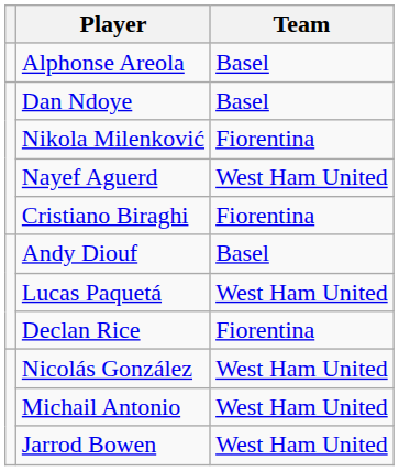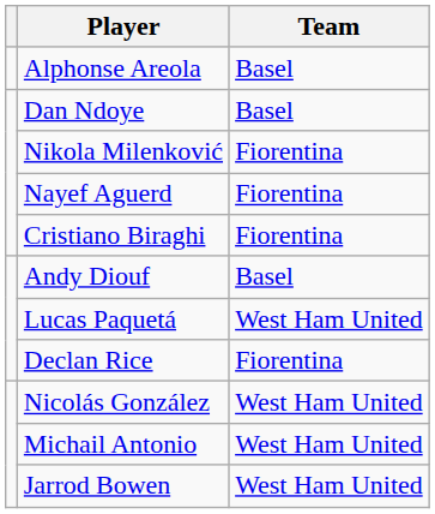 <table class="wikitable" style="text-align:center">
 <tr>
 <th></th>
 <th>Player</th>
 <th>Team</th>
 </tr>
 <tr>
 <td></td>
 <td align=left> <a href='#'>Alphonse Areola</a></td>
 <td align=left> <a href='#'>Basel</a></td>
 </tr>
 <tr>
 <td rowspan=4></td>
 <td align=left> <a href='#'>Dan Ndoye</a></td>
 <td align=left> <a href='#'>Basel</a></td>
 </tr>
 <tr>
 <td align=left> <a href='#'>Nikola Milenković</a></td>
 <td align=left> <a href='#'>Fiorentina</a></td>
 </tr>
 <tr>
 <td align=left> <a href='#'>Nayef Aguerd</a></td>
-<td align=left> <a href='#'>West Ham United</a></td>
+<td align=left> <a href='#'>Fiorentina</a></td>
 </tr>
 <tr>
 <td align=left> <a href='#'>Cristiano Biraghi</a></td>
 <td align=left> <a href='#'>Fiorentina</a></td>
 </tr>
 <tr>
 <td rowspan=3></td>
 <td align=left> <a href='#'>Andy Diouf</a></td>
 <td align=left> <a href='#'>Basel</a></td>
 </tr>
 <tr>
 <td align=left> <a href='#'>Lucas Paquetá</a></td>
 <td align=left> <a href='#'>West Ham United</a></td>
 </tr>
 <tr>
 <td align=left> <a href='#'>Declan Rice</a></td>
 <td align=left> <a href='#'>Fiorentina</a></td>
 </tr>
 <tr>
 <td rowspan=3></td>
 <td align=left> <a href='#'>Nicolás González</a></td>
 <td align=left> <a href='#'>West Ham United</a></td>
 </tr>
 <tr>
 <td align=left> <a href='#'>Michail Antonio</a></td>
 <td align=left> <a href='#'>West Ham United</a></td>
 </tr>
 <tr>
 <td align=left> <a href='#'>Jarrod Bowen</a></td>
 <td align=left> <a href='#'>West Ham United</a></td>
 </tr>
 </table>
